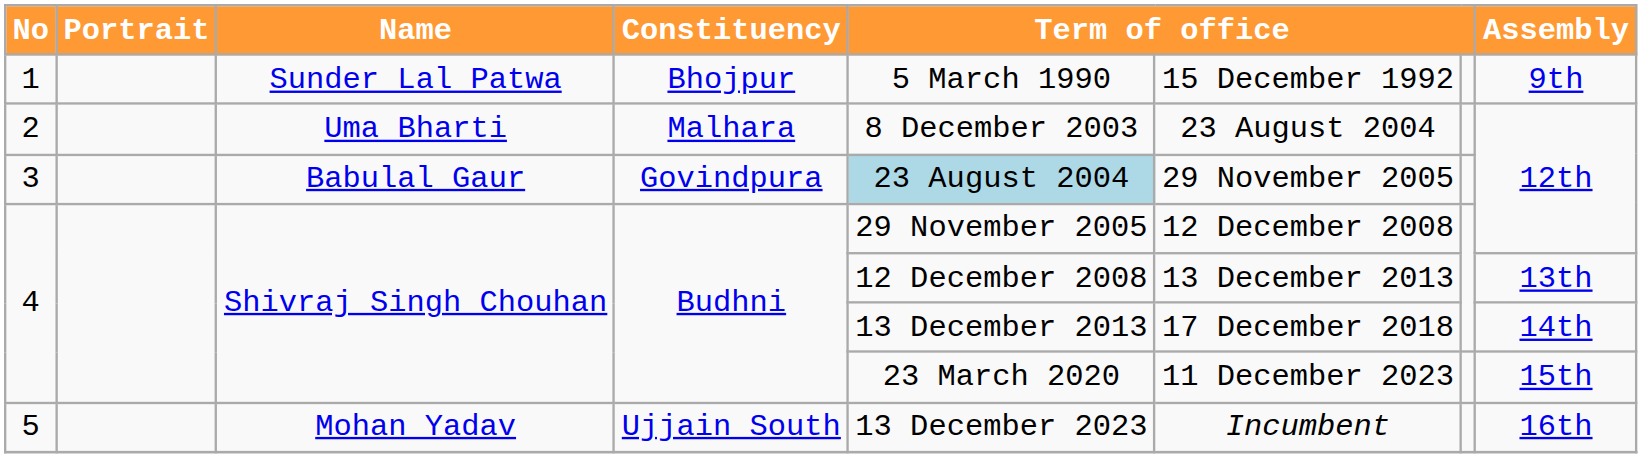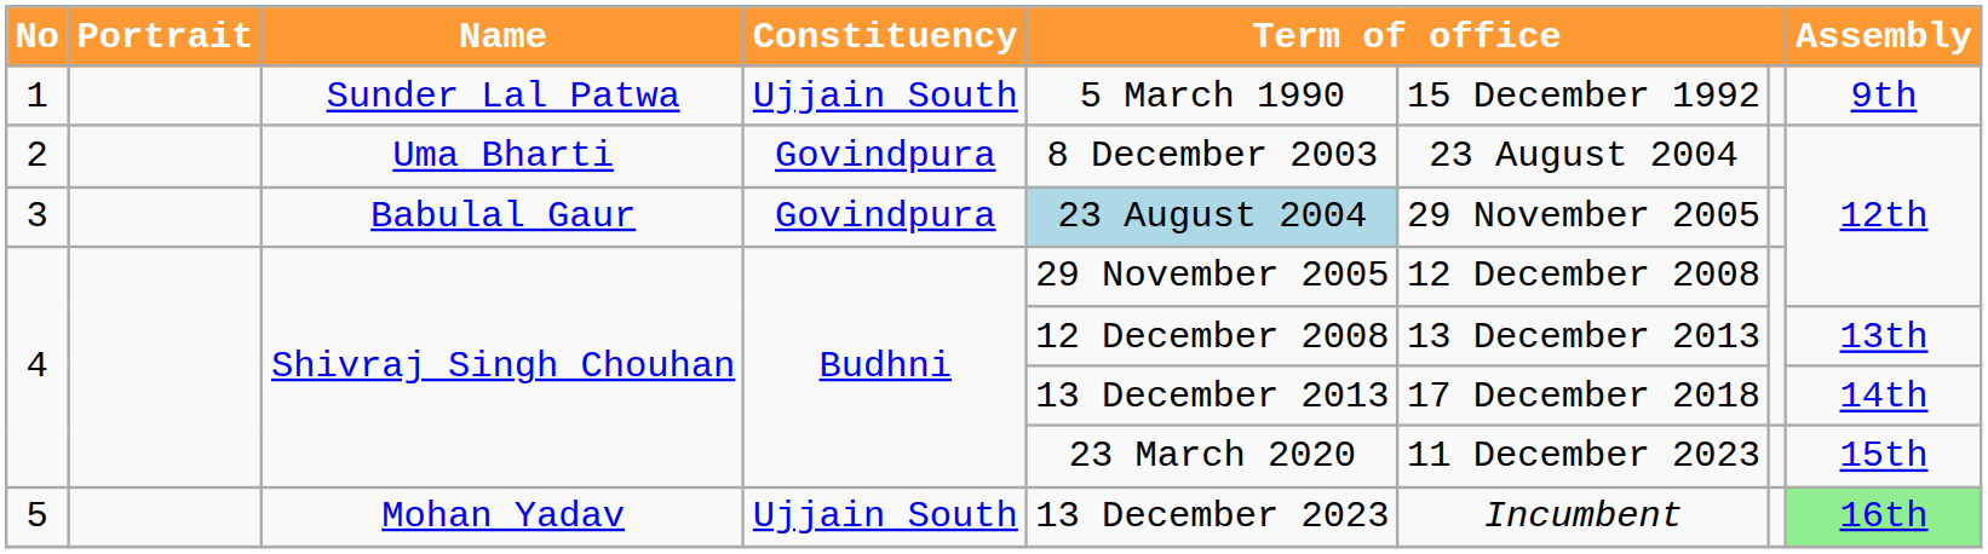 <table class="wikitable">
 <tr>
 <th style="background-color:#FF9933; color:white">No</th>
 <th style="background-color:#FF9933; color:white">Portrait</th>
 <th style="background-color:#FF9933; color:white">Name</th>
 <th style="background-color:#FF9933; color:white">Constituency</th>
 <th colspan="3" style="background-color:#FF9933; color:white">Term of office</th>
 <th style="background-color:#FF9933; color:white">Assembly</th>
 </tr>
 <tr style="text-align:center;">
 <td>1</td>
 <td></td>
 <td><a href='#'>Sunder Lal Patwa</a></td>
-<td><a href='#'>Bhojpur</a></td>
+<td><a href='#'>Ujjain South</a></td>
 <td>5 March 1990</td>
 <td>15 December 1992</td>
 <td></td>
 <td><a href='#'>9th</a></td>
 </tr>
 <tr style="text-align:center;">
 <td>2</td>
 <td></td>
 <td><a href='#'>Uma Bharti</a></td>
-<td><a href='#'>Malhara</a></td>
+<td><a href='#'>Govindpura</a></td>
 <td>8 December 2003</td>
 <td>23 August 2004</td>
 <td></td>
 <td rowspan="3"><a href='#'>12th</a></td>
 </tr>
 <tr style="text-align:center;">
 <td>3</td>
 <td></td>
 <td><a href='#'>Babulal Gaur</a></td>
 <td><a href='#'>Govindpura</a></td>
 <td style="background: lightblue;">23 August 2004</td>
 <td>29 November 2005</td>
 <td></td>
 </tr>
 <tr style="text-align:center;">
 <td rowspan="4">4</td>
 <td rowspan="4"></td>
 <td rowspan="4"><a href='#'>Shivraj Singh Chouhan</a></td>
 <td rowspan="4"><a href='#'>Budhni</a></td>
 <td>29 November 2005</td>
 <td>12 December 2008</td>
 <td rowspan="3"></td>
 </tr>
 <tr style="text-align:center;">
 <td>12 December 2008</td>
 <td>13 December 2013</td>
 <td><a href='#'>13th</a></td>
 </tr>
 <tr style="text-align:center;">
 <td>13 December 2013</td>
 <td>17 December 2018</td>
 <td><a href='#'>14th</a></td>
 </tr>
 <tr style="text-align:center;">
 <td>23 March 2020</td>
 <td>11 December 2023</td>
 <td></td>
 <td><a href='#'>15th</a></td>
 </tr>
 <tr style="text-align:center;">
 <td>5</td>
 <td></td>
 <td><a href='#'>Mohan Yadav</a></td>
 <td><a href='#'>Ujjain South</a></td>
 <td>13 December 2023</td>
 <td><em>Incumbent</em></td>
 <td></td>
-<td><a href='#'>16th</a></td>
+<td style="background: lightgreen;"><a href='#'>16th</a></td>
 </tr>
 <tr>
 </tr>
 </table>
